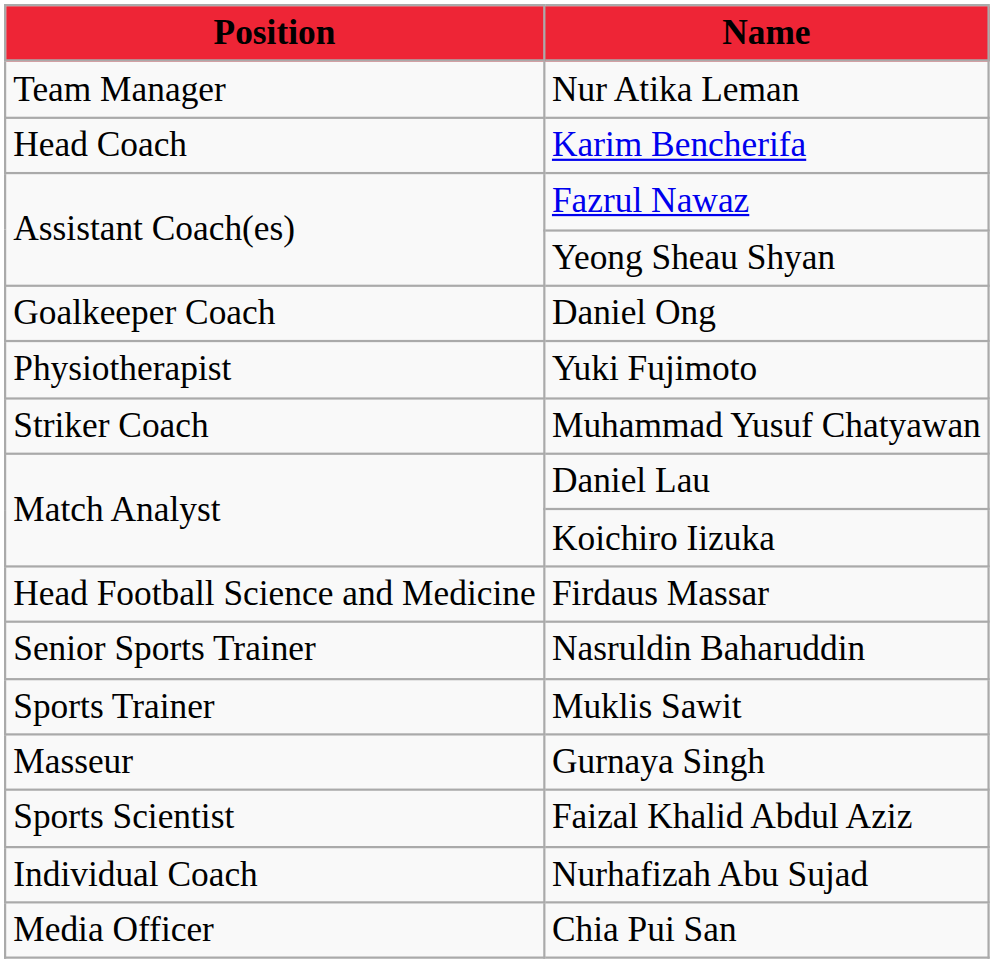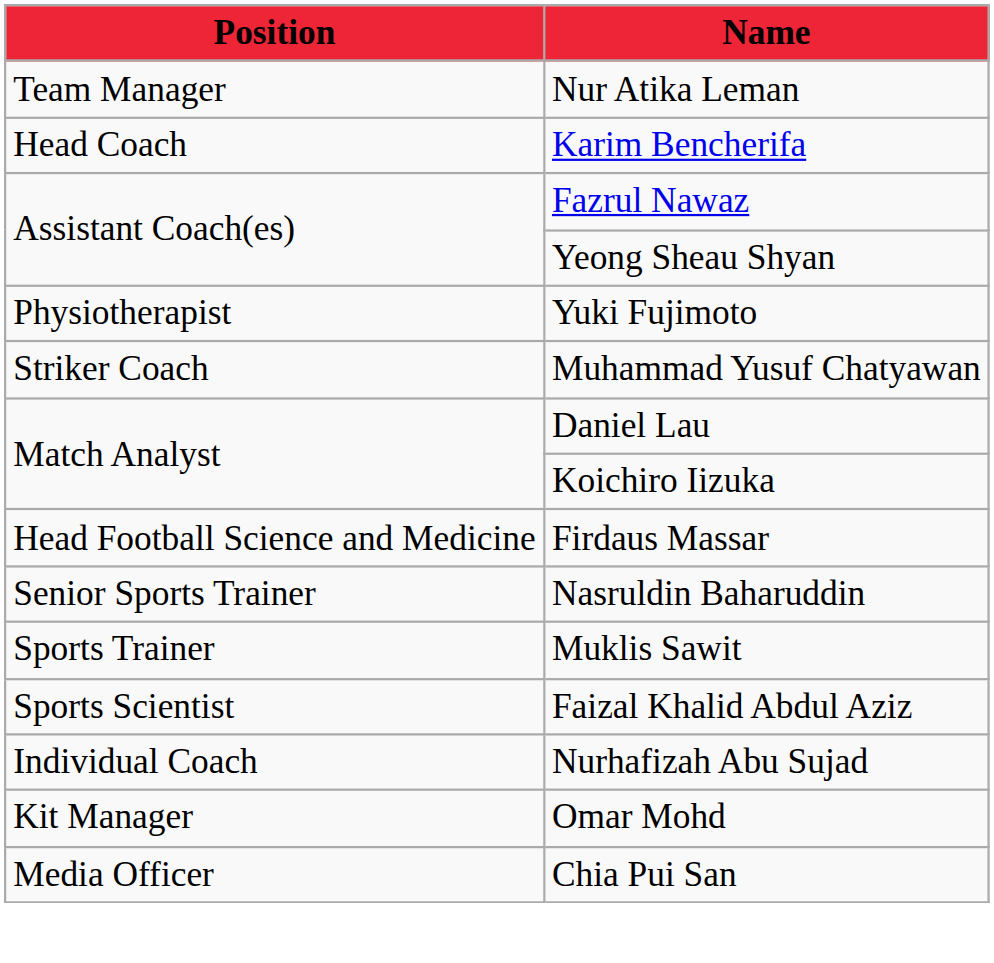 <table class="wikitable">
 <tr>
 <th style="background-color:#EE2536;"><span>Position</span></th>
 <th style="background-color:#EE2536;"><span>Name</span></th>
 </tr>
 <tr>
 <td>Team Manager</td>
 <td> Nur Atika Leman</td>
 </tr>
 <tr>
 <td>Head Coach</td>
 <td> <a href='#'>Karim Bencherifa</a></td>
 </tr>
 <tr>
 <td rowspan="2">Assistant Coach(es)</td>
 <td> <a href='#'>Fazrul Nawaz</a></td>
 </tr>
 <tr>
 <td> Yeong Sheau Shyan</td>
-</tr>
-<tr>
-<td>Goalkeeper Coach</td>
-<td> Daniel Ong</td>
 </tr>
 <tr>
 <td>Physiotherapist</td>
 <td> Yuki Fujimoto</td>
 </tr>
 <tr>
 <td>Striker Coach</td>
 <td> Muhammad Yusuf Chatyawan</td>
 </tr>
 <tr>
 <td rowspan="2">Match Analyst</td>
 <td> Daniel Lau</td>
 </tr>
 <tr>
 <td> Koichiro Iizuka</td>
 </tr>
 <tr>
 <td>Head Football Science and Medicine</td>
 <td> Firdaus Massar</td>
 </tr>
 <tr>
 <td>Senior Sports Trainer</td>
 <td> Nasruldin Baharuddin</td>
 </tr>
 <tr>
 <td>Sports Trainer</td>
 <td> Muklis Sawit</td>
 </tr>
 <tr>
-<td>Masseur</td>
-<td> Gurnaya Singh</td>
-</tr>
-<tr>
 <td>Sports Scientist</td>
 <td> Faizal Khalid Abdul Aziz</td>
 </tr>
 <tr>
 <td>Individual Coach</td>
 <td> Nurhafizah Abu Sujad</td>
 </tr>
 <tr>
+<td>Kit Manager</td>
+<td> Omar Mohd</td>
+</tr>
+<tr>
 <td>Media Officer</td>
 <td> Chia Pui San</td>
 </tr>
 </table>
